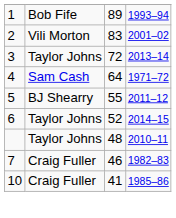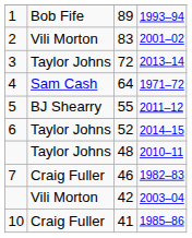 <table class="wikitable">
 <tr>
 </tr>
 <tr>
 <td>1</td>
 <td>Bob Fife</td>
 <td>89</td>
 <td style="font-size:80%;"><a href='#'>1993–94</a></td>
 </tr>
 <tr>
 <td>2</td>
 <td>Vili Morton</td>
 <td>83</td>
 <td style="font-size:80%;"><a href='#'>2001–02</a></td>
 </tr>
 <tr>
 <td>3</td>
 <td>Taylor Johns</td>
 <td>72</td>
 <td style="font-size:80%;"><a href='#'>2013–14</a></td>
 </tr>
 <tr>
 <td>4</td>
 <td><a href='#'>Sam Cash</a></td>
 <td>64</td>
 <td style="font-size:80%;"><a href='#'>1971–72</a></td>
 </tr>
 <tr>
 <td>5</td>
 <td>BJ Shearry</td>
 <td>55</td>
 <td style="font-size:80%;"><a href='#'>2011–12</a></td>
 </tr>
 <tr>
 <td>6</td>
 <td>Taylor Johns</td>
 <td>52</td>
 <td style="font-size:80%;"><a href='#'>2014–15</a></td>
 </tr>
 <tr>
 <td></td>
 <td>Taylor Johns</td>
 <td>48</td>
 <td style="font-size:80%;"><a href='#'>2010–11</a></td>
 </tr>
 <tr>
 <td>7</td>
 <td>Craig Fuller</td>
 <td>46</td>
 <td style="font-size:80%;"><a href='#'>1982–83</a></td>
 </tr>
 <tr>
+<td></td>
+<td>Vili Morton</td>
+<td>42</td>
+<td style="font-size:80%;"><a href='#'>2003–04</a></td>
+</tr>
+<tr>
 <td>10</td>
 <td>Craig Fuller</td>
 <td>41</td>
 <td style="font-size:80%;"><a href='#'>1985–86</a></td>
 </tr>
 </table>
